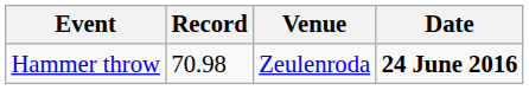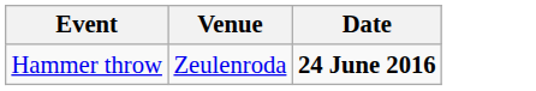 <table class="wikitable">
 <tr>
 <th>Event</th>
-<th>Record</th>
 <th>Venue</th>
 <th>Date</th>
 </tr>
 <tr>
 <td><a href='#'>Hammer throw</a></td>
-<td>70.98</td>
 <td><a href='#'>Zeulenroda</a></td>
 <td><strong>24 June 2016</strong></td>
 </tr>
 </table>
